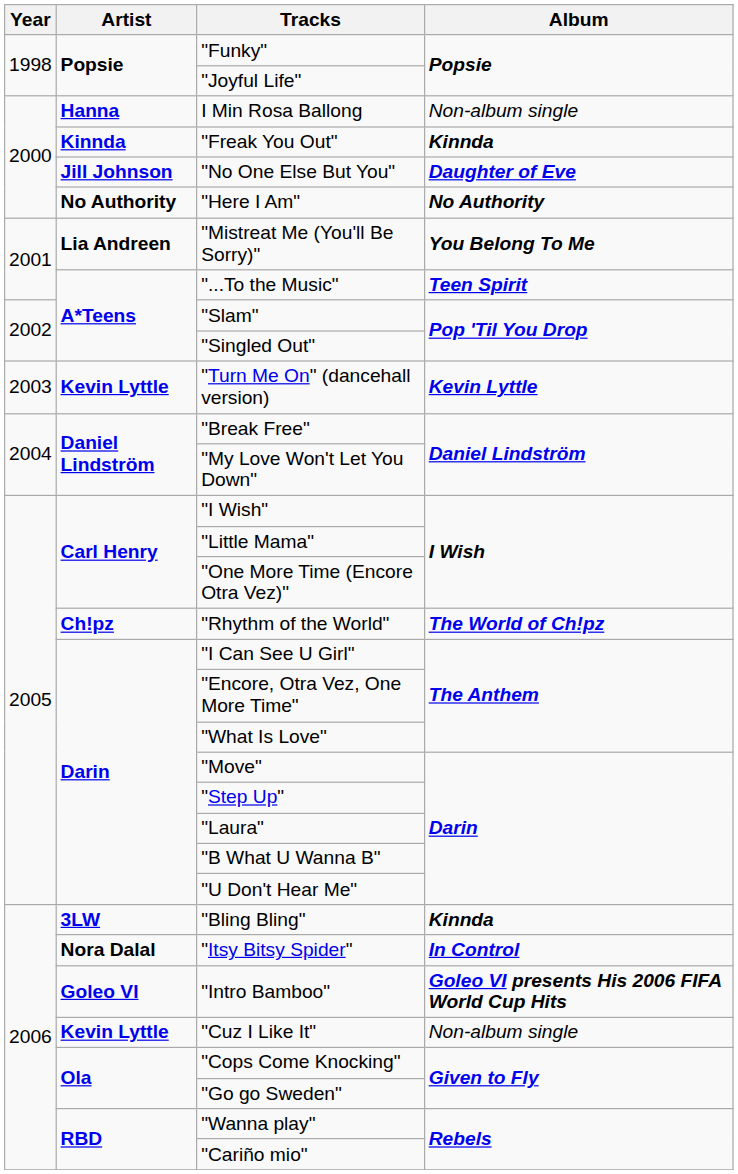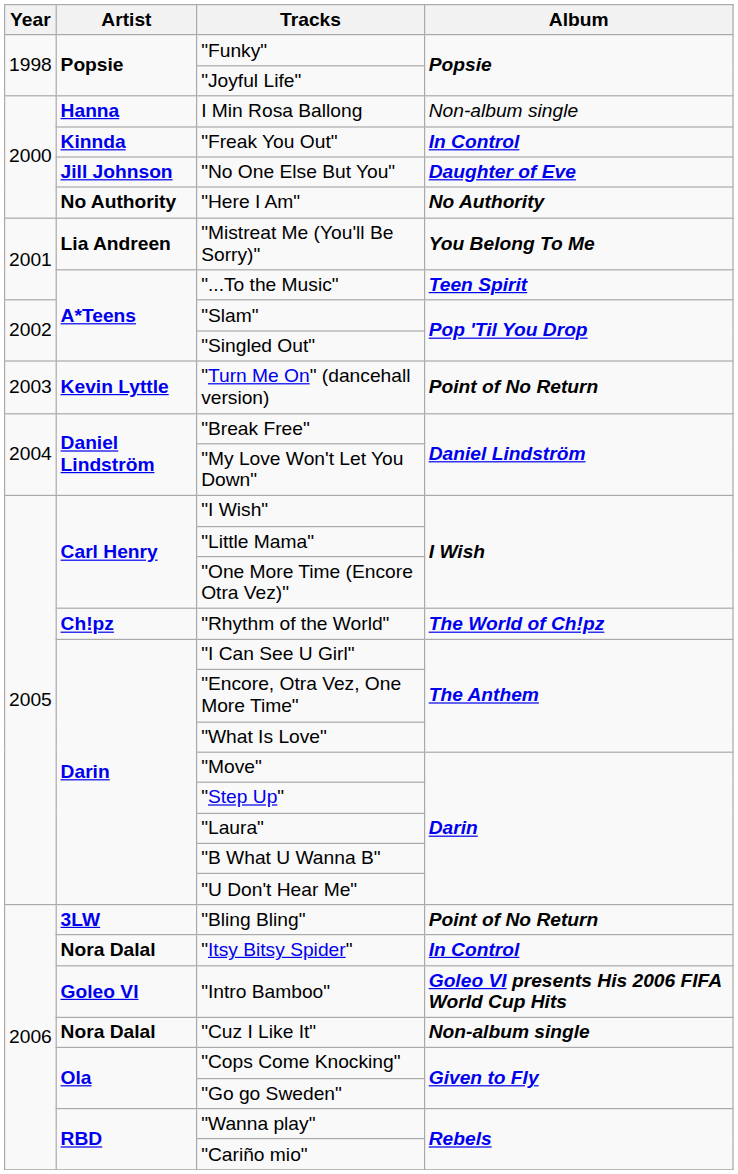 <table class="wikitable">
 <tr>
 <th rowspan="1">Year</th>
 <th rowspan="1">Artist</th>
 <th rowspan="1">Tracks</th>
 <th rowspan="1">Album</th>
 </tr>
 <tr>
 <td align="center" rowspan="2">1998</td>
 <td rowspan="2"><strong>Popsie</strong></td>
 <td>"Funky"</td>
 <td rowspan="2"><strong><em>Popsie</em></strong></td>
 </tr>
 <tr>
 <td>"Joyful Life"</td>
 </tr>
 <tr>
 <td rowspan="4">2000</td>
 <td><strong><a href='#'>Hanna</a></strong></td>
 <td>I Min Rosa Ballong</td>
 <td><em>Non-album single</em></td>
 </tr>
 <tr>
 <td><strong><a href='#'>Kinnda</a></strong></td>
 <td>"Freak You Out"</td>
-<td><strong><em>Kinnda</em></strong></td>
+<td><strong><em><a href='#'>In Control</a></em></strong></td>
 </tr>
 <tr>
 <td><strong><a href='#'>Jill Johnson</a></strong></td>
 <td>"No One Else But You"</td>
 <td><strong><em><a href='#'>Daughter of Eve</a></em></strong></td>
 </tr>
 <tr>
 <td><strong>No Authority</strong></td>
 <td>"Here I Am"</td>
 <td><strong><em>No Authority</em></strong></td>
 </tr>
 <tr>
 <td align="center" rowspan="2">2001</td>
 <td><strong>Lia Andreen</strong></td>
 <td>"Mistreat Me (You'll Be Sorry)"</td>
 <td><strong><em>You Belong To Me</em></strong></td>
 </tr>
 <tr>
 <td rowspan="3"><strong><a href='#'>A*Teens</a></strong></td>
 <td>"...To the Music"</td>
 <td><strong><em><a href='#'>Teen Spirit</a></em></strong></td>
 </tr>
 <tr>
 <td align="center" rowspan="2">2002</td>
 <td>"Slam"</td>
 <td rowspan="2"><strong><em><a href='#'>Pop 'Til You Drop</a></em></strong></td>
 </tr>
 <tr>
 <td>"Singled Out"</td>
 </tr>
 <tr>
 <td align="center">2003</td>
 <td><strong><a href='#'>Kevin Lyttle</a></strong></td>
 <td>"<a href='#'>Turn Me On</a>" (dancehall version)</td>
-<td><strong><em><a href='#'>Kevin Lyttle</a></em></strong></td>
+<td><strong><em>Point of No Return</em></strong></td>
 </tr>
 <tr>
 <td align="center" rowspan="2">2004</td>
 <td rowspan="2"><strong><a href='#'>Daniel Lindström</a></strong></td>
 <td>"Break Free"</td>
 <td rowspan="2"><strong><em><a href='#'>Daniel Lindström</a></em></strong></td>
 </tr>
 <tr>
 <td>"My Love Won't Let You Down"</td>
 </tr>
 <tr>
 <td align="center" rowspan="12">2005</td>
 <td rowspan="3"><strong><a href='#'>Carl Henry</a></strong></td>
 <td>"I Wish"</td>
 <td rowspan="3"><strong><em>I Wish</em></strong></td>
 </tr>
 <tr>
 <td>"Little Mama"</td>
 </tr>
 <tr>
 <td>"One More Time (Encore Otra Vez)"</td>
 </tr>
 <tr>
 <td><strong><a href='#'>Ch!pz</a></strong></td>
 <td>"Rhythm of the World"</td>
 <td><strong><em><a href='#'>The World of Ch!pz</a></em></strong></td>
 </tr>
 <tr>
 <td rowspan="8"><strong><a href='#'>Darin</a></strong></td>
 <td>"I Can See U Girl"</td>
 <td rowspan="3"><strong><em><a href='#'>The Anthem</a></em></strong></td>
 </tr>
 <tr>
 <td>"Encore, Otra Vez, One More Time"</td>
 </tr>
 <tr>
 <td>"What Is Love"</td>
 </tr>
 <tr>
 <td>"Move"</td>
 <td rowspan="5"><strong><em><a href='#'>Darin</a></em></strong></td>
 </tr>
 <tr>
 <td>"<a href='#'>Step Up</a>"</td>
 </tr>
 <tr>
 <td>"Laura"</td>
 </tr>
 <tr>
 <td>"B What U Wanna B"</td>
 </tr>
 <tr>
 <td>"U Don't Hear Me"</td>
 </tr>
 <tr>
 <td align="center" rowspan="8">2006</td>
 <td><strong><a href='#'>3LW</a></strong></td>
 <td>"Bling Bling"</td>
-<td><strong><em>Kinnda</em></strong></td>
+<td><strong><em>Point of No Return</em></strong></td>
 </tr>
 <tr>
 <td><strong>Nora Dalal</strong></td>
 <td>"<a href='#'>Itsy Bitsy Spider</a>"</td>
 <td><strong><em><a href='#'>In Control</a></em></strong></td>
 </tr>
 <tr>
 <td><strong><a href='#'>Goleo VI</a></strong></td>
 <td>"Intro Bamboo"</td>
 <td><strong><em><a href='#'>Goleo VI</a> presents His 2006 FIFA World Cup Hits</em></strong></td>
 </tr>
 <tr>
-<td><strong><a href='#'>Kevin Lyttle</a></strong></td>
+<td><strong>Nora Dalal</strong></td>
 <td>"Cuz I Like It"</td>
-<td><em>Non-album single</em></td>
+<td><strong><em>Non-album single</em></strong></td>
 </tr>
 <tr>
 <td rowspan="2"><strong><a href='#'>Ola</a></strong></td>
 <td>"Cops Come Knocking"</td>
 <td rowspan="2"><strong><em><a href='#'>Given to Fly</a></em></strong></td>
 </tr>
 <tr>
 <td>"Go go Sweden"</td>
 </tr>
 <tr>
 <td rowspan="2"><strong><a href='#'>RBD</a></strong></td>
 <td>"Wanna play"</td>
 <td rowspan="2"><strong><em><a href='#'>Rebels</a></em></strong></td>
 </tr>
 <tr>
 <td>"Cariño mio"</td>
 </tr>
 </table>
